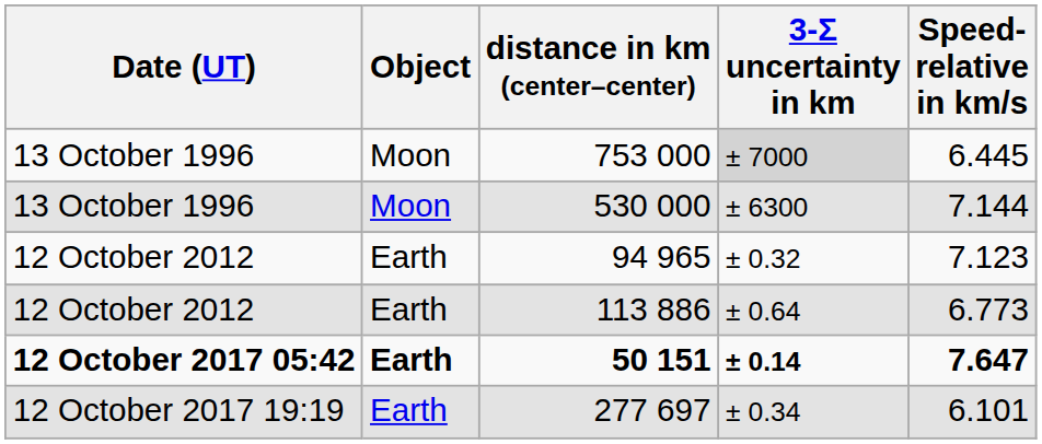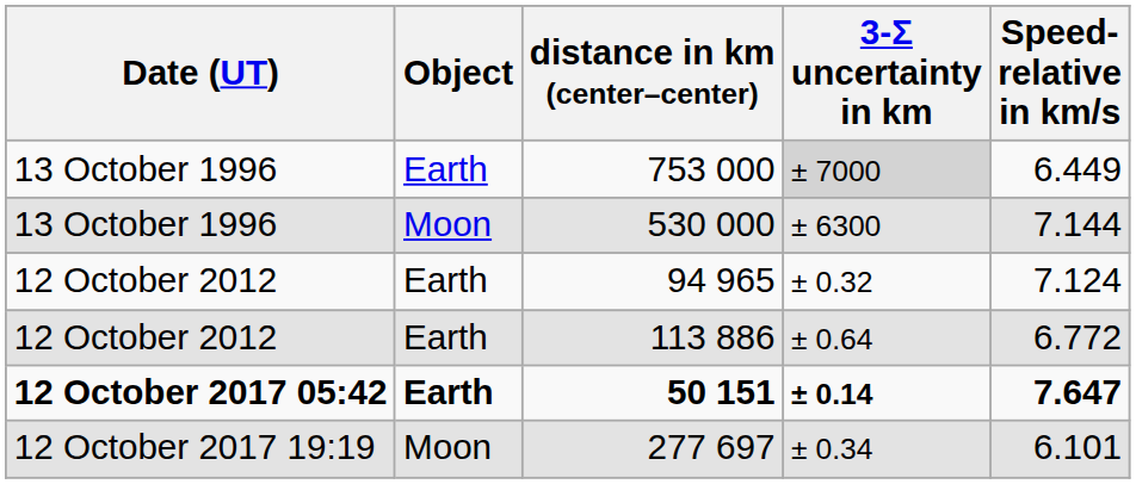 <table class="wikitable sortable">
 <tr>
 <th>Date (<a href='#'>UT</a>)</th>
 <th>Object</th>
 <th>distance in km<br><small>(center–center)</small></th>
 <th><a href='#'>3-Σ</a><br>uncertainty<br>in km</th>
 <th>Speed-<br>relative<br>in km/s</th>
 </tr>
 <tr>
 <td>13 October 1996</td>
-<td>Moon</td>
+<td><a href='#'>Earth</a></td>
 <td style="text-align:right;">753 000</td>
 <td style="background: lightgrey;"><small>± 7000</small></td>
-<td style="text-align:right;">6.445</td>
+<td style="text-align:right;">6.449</td>
 </tr>
 <tr bgcolor=#e3e3e3>
 <td>13 October 1996</td>
 <td><a href='#'>Moon</a></td>
 <td style="text-align:right;">530 000</td>
 <td><small>± 6300</small></td>
 <td style="text-align:right;">7.144</td>
 </tr>
 <tr>
 <td>12 October 2012</td>
 <td>Earth</td>
 <td style="text-align:right;">94 965</td>
 <td><small>± 0.32 </small></td>
-<td style="text-align:right;">7.123</td>
+<td style="text-align:right;">7.124</td>
 </tr>
 <tr bgcolor=#e3e3e3>
 <td>12 October 2012</td>
 <td>Earth</td>
 <td style="text-align:right;">113 886</td>
 <td><small>± 0.64 </small></td>
-<td style="text-align:right;">6.773</td>
+<td style="text-align:right;">6.772</td>
 </tr>
 <tr class="Hintergrundfarbe4" style="font-weight:bold;">
 <td>12 October 2017 05:42</td>
 <td>Earth</td>
 <td style="text-align:right;">50 151</td>
 <td><small>± 0.14</small></td>
 <td style="text-align:right;">7.647</td>
 </tr>
 <tr bgcolor=#e3e3e3>
 <td>12 October 2017 19:19</td>
-<td><a href='#'>Earth</a></td>
+<td>Moon</td>
 <td style="text-align:right;">277 697</td>
 <td><small>± 0.34</small></td>
 <td style="text-align:right;">6.101</td>
 </tr>
 </table>
